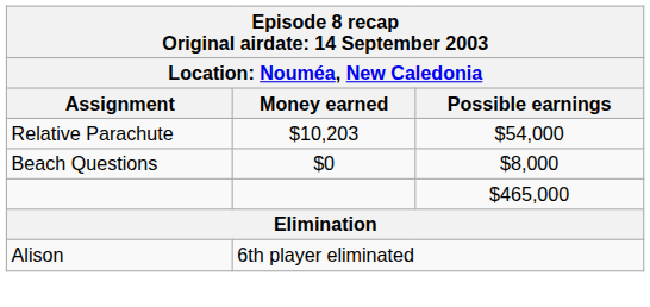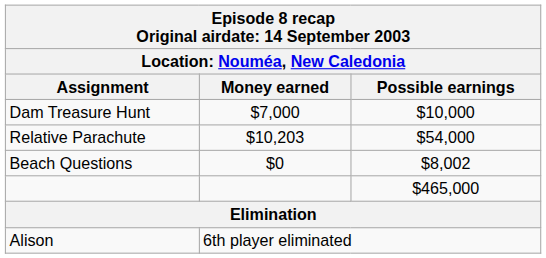 <table class="wikitable" style="font-size: 95%; margin: 10px" align="right" width="40%">
 <tr>
 <th colspan=3>Episode 8 recap<br>Original airdate: 14 September 2003</th>
 </tr>
 <tr>
 <th colspan=3>Location: <a href='#'>Nouméa</a>, <a href='#'>New Caledonia</a></th>
 </tr>
 <tr>
 <th>Assignment</th>
 <th>Money earned</th>
 <th>Possible earnings</th>
 </tr>
 <tr>
+<td>Dam Treasure Hunt</td>
+<td align="center">$7,000</td>
+<td align="center">$10,000</td>
+</tr>
+<tr>
 <td>Relative Parachute</td>
 <td align="center">$10,203</td>
 <td align="center">$54,000</td>
 </tr>
 <tr>
 <td>Beach Questions</td>
 <td align="center">$0</td>
-<td align="center">$8,000</td>
+<td align="center">$8,002</td>
 </tr>
 <tr>
 <td><strong></strong></td>
 <td align="center"><strong></strong></td>
 <td align="center">$465,000</td>
 </tr>
 <tr>
 <th colspan=3>Elimination</th>
 </tr>
 <tr>
 <td>Alison</td>
 <td colspan=2>6th player eliminated</td>
 </tr>
 </table>
